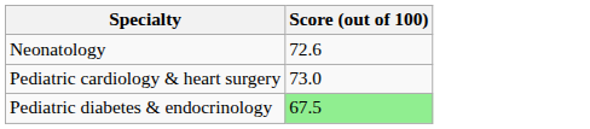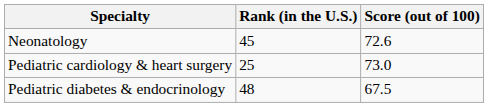 <table class="wikitable">
 <tr>
 <th>Specialty</th>
+<th>Rank (in the U.S.)</th>
 <th>Score (out of 100)</th>
 </tr>
 <tr>
 <td>Neonatology</td>
+<td>45</td>
 <td>72.6</td>
 </tr>
 <tr>
 <td>Pediatric cardiology & heart surgery</td>
+<td>25</td>
 <td>73.0</td>
 </tr>
 <tr>
 <td>Pediatric diabetes & endocrinology</td>
-<td style="background: lightgreen;">67.5</td>
+<td>48</td>
+<td>67.5</td>
 </tr>
 </table>
